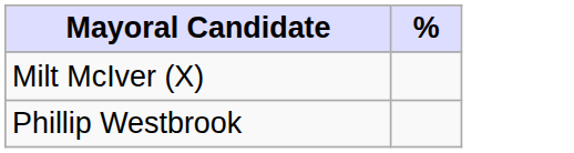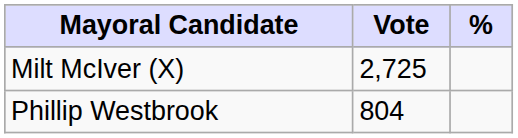 <table class="wikitable">
 <tr>
 <th style="background:#ddf; width:200px;">Mayoral Candidate </th>
+<th style="background:#ddf; width:50px;">Vote</th>
 <th style="background:#ddf; width:30px;">%</th>
 </tr>
 <tr>
 <td>Milt McIver (X)</td>
+<td>2,725</td>
 <td></td>
 </tr>
 <tr>
 <td>Phillip Westbrook</td>
+<td>804</td>
 <td></td>
 </tr>
 </table>
